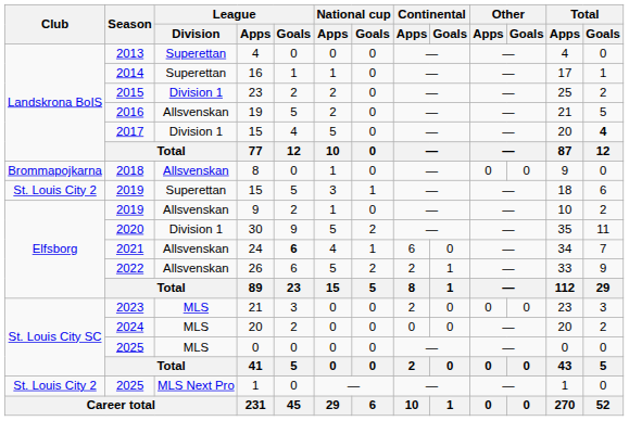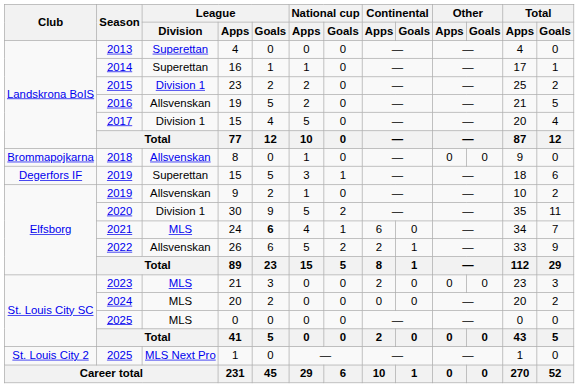 <table class="wikitable" style="text-align: center">
 <tr>
 <th rowspan="2">Club</th>
 <th rowspan="2">Season</th>
 <th colspan="3">League</th>
 <th colspan="2">National cup</th>
 <th colspan="2">Continental</th>
 <th colspan="2">Other</th>
 <th colspan="2">Total</th>
 </tr>
 <tr>
 <th>Division</th>
 <th>Apps</th>
 <th>Goals</th>
 <th>Apps</th>
 <th>Goals</th>
 <th>Apps</th>
 <th>Goals</th>
 <th>Apps</th>
 <th>Goals</th>
 <th>Apps</th>
 <th>Goals</th>
 </tr>
 <tr>
 <td rowspan="6"><a href='#'>Landskrona BoIS</a></td>
 <td><a href='#'>2013</a></td>
 <td><a href='#'>Superettan</a></td>
 <td>4</td>
 <td>0</td>
 <td>0</td>
 <td>0</td>
 <td colspan="2">—</td>
 <td colspan="2">—</td>
 <td>4</td>
 <td>0</td>
 </tr>
 <tr>
 <td><a href='#'>2014</a></td>
 <td>Superettan</td>
 <td>16</td>
 <td>1</td>
 <td>1</td>
 <td>0</td>
 <td colspan="2">—</td>
 <td colspan="2">—</td>
 <td>17</td>
 <td>1</td>
 </tr>
 <tr>
 <td><a href='#'>2015</a></td>
 <td><a href='#'>Division 1</a></td>
 <td>23</td>
 <td>2</td>
 <td>2</td>
 <td>0</td>
 <td colspan="2">—</td>
 <td colspan="2">—</td>
 <td>25</td>
 <td>2</td>
 </tr>
 <tr>
 <td><a href='#'>2016</a></td>
 <td>Allsvenskan</td>
 <td>19</td>
 <td>5</td>
 <td>2</td>
 <td>0</td>
 <td colspan="2">—</td>
 <td colspan="2">—</td>
 <td>21</td>
 <td>5</td>
 </tr>
 <tr>
 <td><a href='#'>2017</a></td>
 <td>Division 1</td>
 <td>15</td>
 <td>4</td>
 <td>5</td>
 <td>0</td>
 <td colspan="2">—</td>
 <td colspan="2">—</td>
 <td>20</td>
-<td><strong>4</strong></td>
+<td>4</td>
 </tr>
 <tr>
 <th colspan="2">Total</th>
 <th>77</th>
 <th>12</th>
 <th>10</th>
 <th>0</th>
 <th colspan="2">—</th>
 <th colspan="2">—</th>
 <th>87</th>
 <th>12</th>
 </tr>
 <tr>
 <td><a href='#'>Brommapojkarna</a></td>
 <td><a href='#'>2018</a></td>
 <td><a href='#'>Allsvenskan</a></td>
 <td>8</td>
 <td>0</td>
 <td>1</td>
 <td>0</td>
 <td colspan="2">—</td>
 <td>0</td>
 <td>0</td>
 <td>9</td>
 <td>0</td>
 </tr>
 <tr>
-<td><a href='#'>St. Louis City 2</a></td>
+<td><a href='#'>Degerfors IF</a></td>
 <td><a href='#'>2019</a></td>
 <td>Superettan</td>
 <td>15</td>
 <td>5</td>
 <td>3</td>
 <td>1</td>
 <td colspan="2">—</td>
 <td colspan="2">—</td>
 <td>18</td>
 <td>6</td>
 </tr>
 <tr>
 <td rowspan="5"><a href='#'>Elfsborg</a></td>
 <td><a href='#'>2019</a></td>
 <td>Allsvenskan</td>
 <td>9</td>
 <td>2</td>
 <td>1</td>
 <td>0</td>
 <td colspan="2">—</td>
 <td colspan="2">—</td>
 <td>10</td>
 <td>2</td>
 </tr>
 <tr>
 <td><a href='#'>2020</a></td>
 <td>Division 1</td>
 <td>30</td>
 <td>9</td>
 <td>5</td>
 <td>2</td>
 <td colspan="2">—</td>
 <td colspan="2">—</td>
 <td>35</td>
 <td>11</td>
 </tr>
 <tr>
 <td><a href='#'>2021</a></td>
-<td>Allsvenskan</td>
+<td><a href='#'>MLS</a></td>
 <td>24</td>
 <td><strong>6</strong></td>
 <td>4</td>
 <td>1</td>
 <td>6</td>
 <td>0</td>
 <td colspan="2">—</td>
 <td>34</td>
 <td>7</td>
 </tr>
 <tr>
 <td><a href='#'>2022</a></td>
 <td>Allsvenskan</td>
 <td>26</td>
 <td>6</td>
 <td>5</td>
 <td>2</td>
 <td>2</td>
 <td>1</td>
 <td colspan="2">—</td>
 <td>33</td>
 <td>9</td>
 </tr>
 <tr>
 <th colspan="2">Total</th>
 <th>89</th>
 <th>23</th>
 <th>15</th>
 <th>5</th>
 <th>8</th>
 <th>1</th>
 <th colspan="2">—</th>
 <th>112</th>
 <th>29</th>
 </tr>
 <tr>
 <td rowspan="4"><a href='#'>St. Louis City SC</a></td>
 <td><a href='#'>2023</a></td>
 <td><a href='#'>MLS</a></td>
 <td>21</td>
 <td>3</td>
 <td>0</td>
 <td>0</td>
 <td>2</td>
 <td>0</td>
 <td>0</td>
 <td>0</td>
 <td>23</td>
 <td>3</td>
 </tr>
 <tr>
 <td><a href='#'>2024</a></td>
 <td>MLS</td>
 <td>20</td>
 <td>2</td>
 <td>0</td>
 <td>0</td>
 <td>0</td>
 <td>0</td>
 <td colspan="2">—</td>
 <td>20</td>
 <td>2</td>
 </tr>
 <tr>
 <td><a href='#'>2025</a></td>
 <td>MLS</td>
 <td>0</td>
 <td>0</td>
 <td>0</td>
 <td>0</td>
 <td colspan="2">—</td>
 <td colspan="2">—</td>
 <td>0</td>
 <td>0</td>
 </tr>
 <tr>
 <th colspan="2">Total</th>
 <th>41</th>
 <th>5</th>
 <th>0</th>
 <th>0</th>
 <th>2</th>
 <th>0</th>
 <th>0</th>
 <th>0</th>
 <th>43</th>
 <th>5</th>
 </tr>
 <tr>
 <td><a href='#'>St. Louis City 2</a></td>
 <td><a href='#'>2025</a></td>
 <td><a href='#'>MLS Next Pro</a></td>
 <td>1</td>
 <td>0</td>
 <td colspan="2">—</td>
 <td colspan="2">—</td>
 <td colspan="2">—</td>
 <td>1</td>
 <td>0</td>
 </tr>
 <tr>
 <th colspan="3">Career total</th>
 <th>231</th>
 <th>45</th>
 <th>29</th>
 <th>6</th>
 <th>10</th>
 <th>1</th>
 <th>0</th>
 <th>0</th>
 <th>270</th>
 <th>52</th>
 </tr>
 </table>
